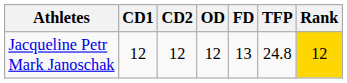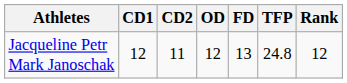 <table class="wikitable" border="1" style="font-size:90%">
 <tr>
 <th>Athletes</th>
 <th>CD1</th>
 <th>CD2</th>
 <th>OD</th>
 <th>FD</th>
 <th>TFP</th>
 <th>Rank</th>
 </tr>
 <tr align=center>
 <td align=left><a href='#'>Jacqueline Petr</a><br><a href='#'>Mark Janoschak</a></td>
 <td>12</td>
-<td>12</td>
+<td>11</td>
 <td>12</td>
 <td>13</td>
 <td>24.8</td>
-<td style="background: gold;">12</td>
+<td>12</td>
 </tr>
 </table>
